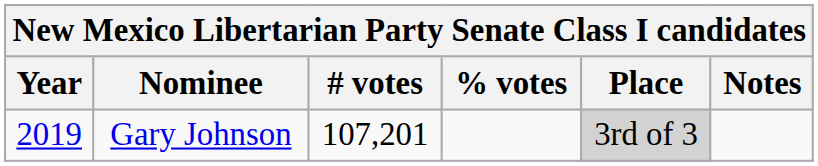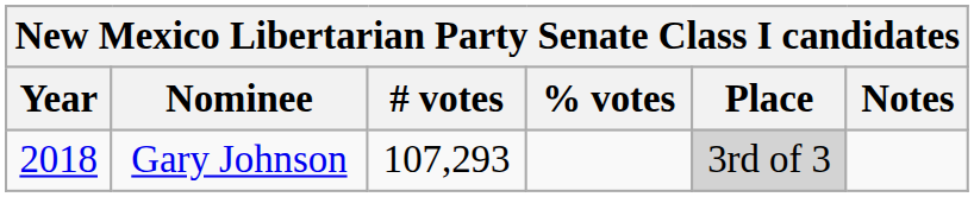 <table class=wikitable style="text-align:center;">
 <tr style="background:lightgrey;">
 <th colspan="9">New Mexico Libertarian Party Senate Class I candidates</th>
 </tr>
 <tr style="background:lightgrey;">
 <th>Year</th>
 <th>Nominee</th>
 <th># votes</th>
 <th>% votes</th>
 <th>Place</th>
 <th>Notes</th>
 </tr>
 <tr>
-<td><a href='#'>2019</a></td>
+<td><a href='#'>2018</a></td>
 <td><a href='#'>Gary Johnson</a></td>
-<td>107,201</td>
+<td>107,293</td>
 <td></td>
 <td style="background: lightgrey;">3rd of 3</td>
 <td></td>
 </tr>
 </table>
